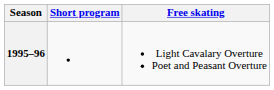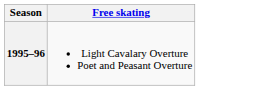 <table class=wikitable style=text-align:center>
 <tr>
 <th>Season</th>
-<th><a href='#'>Short program</a></th>
 <th><a href='#'>Free skating</a></th>
 </tr>
 <tr>
 <th>1995–96 <br></th>
-<td><br><ul><li></li></ul></td>
 <td><br><ul><li>Light Cavalary Overture <br></li><li>Poet and Peasant Overture <br></li></ul></td>
 </tr>
 </table>
